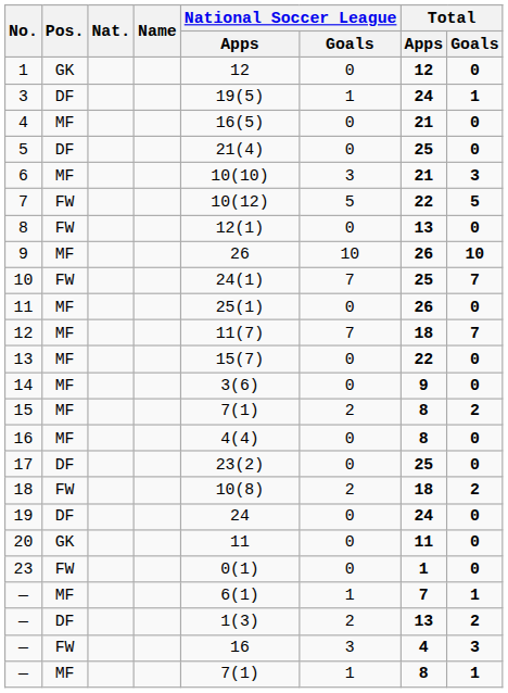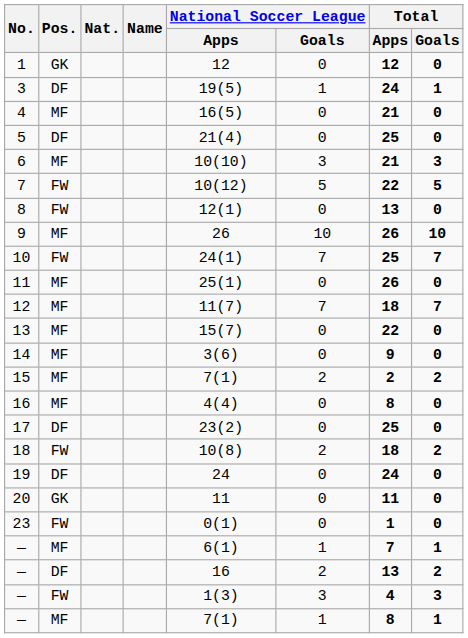 <table class="wikitable sortable" style="text-align:center">
 <tr>
 <th rowspan="2">No.</th>
 <th rowspan="2">Pos.</th>
 <th rowspan="2">Nat.</th>
 <th rowspan="2">Name</th>
 <th colspan="2"><a href='#'>National Soccer League</a></th>
 <th colspan="2">Total</th>
 </tr>
 <tr>
 <th>Apps</th>
 <th>Goals</th>
 <th>Apps</th>
 <th>Goals</th>
 </tr>
 <tr>
 <td>1</td>
 <td>GK</td>
 <td></td>
 <td align=left></td>
 <td>12</td>
 <td>0</td>
 <td><strong>12</strong></td>
 <td><strong>0</strong></td>
 </tr>
 <tr>
 <td>3</td>
 <td>DF</td>
 <td></td>
 <td align=left></td>
 <td>19(5)</td>
 <td>1</td>
 <td><strong>24</strong></td>
 <td><strong>1</strong></td>
 </tr>
 <tr>
 <td>4</td>
 <td>MF</td>
 <td></td>
 <td align=left></td>
 <td>16(5)</td>
 <td>0</td>
 <td><strong>21</strong></td>
 <td><strong>0</strong></td>
 </tr>
 <tr>
 <td>5</td>
 <td>DF</td>
 <td></td>
 <td align=left></td>
 <td>21(4)</td>
 <td>0</td>
 <td><strong>25</strong></td>
 <td><strong>0</strong></td>
 </tr>
 <tr>
 <td>6</td>
 <td>MF</td>
 <td></td>
 <td align=left></td>
 <td>10(10)</td>
 <td>3</td>
 <td><strong>21</strong></td>
 <td><strong>3</strong></td>
 </tr>
 <tr>
 <td>7</td>
 <td>FW</td>
 <td></td>
 <td align=left></td>
 <td>10(12)</td>
 <td>5</td>
 <td><strong>22</strong></td>
 <td><strong>5</strong></td>
 </tr>
 <tr>
 <td>8</td>
 <td>FW</td>
 <td></td>
 <td align=left></td>
 <td>12(1)</td>
 <td>0</td>
 <td><strong>13</strong></td>
 <td><strong>0</strong></td>
 </tr>
 <tr>
 <td>9</td>
 <td>MF</td>
 <td></td>
 <td align=left></td>
 <td>26</td>
 <td>10</td>
 <td><strong>26</strong></td>
 <td><strong>10</strong></td>
 </tr>
 <tr>
 <td>10</td>
 <td>FW</td>
 <td></td>
 <td align=left></td>
 <td>24(1)</td>
 <td>7</td>
 <td><strong>25</strong></td>
 <td><strong>7</strong></td>
 </tr>
 <tr>
 <td>11</td>
 <td>MF</td>
 <td></td>
 <td align=left></td>
 <td>25(1)</td>
 <td>0</td>
 <td><strong>26</strong></td>
 <td><strong>0</strong></td>
 </tr>
 <tr>
 <td>12</td>
 <td>MF</td>
 <td></td>
 <td align=left></td>
 <td>11(7)</td>
 <td>7</td>
 <td><strong>18</strong></td>
 <td><strong>7</strong></td>
 </tr>
 <tr>
 <td>13</td>
 <td>MF</td>
 <td></td>
 <td align=left></td>
 <td>15(7)</td>
 <td>0</td>
 <td><strong>22</strong></td>
 <td><strong>0</strong></td>
 </tr>
 <tr>
 <td>14</td>
 <td>MF</td>
 <td></td>
 <td align=left></td>
 <td>3(6)</td>
 <td>0</td>
 <td><strong>9</strong></td>
 <td><strong>0</strong></td>
 </tr>
 <tr>
 <td>15</td>
 <td>MF</td>
 <td></td>
 <td align=left></td>
 <td>7(1)</td>
 <td>2</td>
-<td><strong>8</strong></td>
+<td><strong>2</strong></td>
 <td><strong>2</strong></td>
 </tr>
 <tr>
 <td>16</td>
 <td>MF</td>
 <td></td>
 <td align=left></td>
 <td>4(4)</td>
 <td>0</td>
 <td><strong>8</strong></td>
 <td><strong>0</strong></td>
 </tr>
 <tr>
 <td>17</td>
 <td>DF</td>
 <td></td>
 <td align=left></td>
 <td>23(2)</td>
 <td>0</td>
 <td><strong>25</strong></td>
 <td><strong>0</strong></td>
 </tr>
 <tr>
 <td>18</td>
 <td>FW</td>
 <td></td>
 <td align=left></td>
 <td>10(8)</td>
 <td>2</td>
 <td><strong>18</strong></td>
 <td><strong>2</strong></td>
 </tr>
 <tr>
 <td>19</td>
 <td>DF</td>
 <td></td>
 <td align=left></td>
 <td>24</td>
 <td>0</td>
 <td><strong>24</strong></td>
 <td><strong>0</strong></td>
 </tr>
 <tr>
 <td>20</td>
 <td>GK</td>
 <td></td>
 <td align=left></td>
 <td>11</td>
 <td>0</td>
 <td><strong>11</strong></td>
 <td><strong>0</strong></td>
 </tr>
 <tr>
 <td>23</td>
 <td>FW</td>
 <td></td>
 <td align=left></td>
 <td>0(1)</td>
 <td>0</td>
 <td><strong>1</strong></td>
 <td><strong>0</strong></td>
 </tr>
 <tr>
 <td>—</td>
 <td>MF</td>
 <td></td>
 <td align=left></td>
 <td>6(1)</td>
 <td>1</td>
 <td><strong>7</strong></td>
 <td><strong>1</strong></td>
 </tr>
 <tr>
 <td>—</td>
 <td>DF</td>
 <td></td>
 <td align=left></td>
-<td>1(3)</td>
+<td>16</td>
 <td>2</td>
 <td><strong>13</strong></td>
 <td><strong>2</strong></td>
 </tr>
 <tr>
 <td>—</td>
 <td>FW</td>
 <td></td>
 <td align=left></td>
-<td>16</td>
+<td>1(3)</td>
 <td>3</td>
 <td><strong>4</strong></td>
 <td><strong>3</strong></td>
 </tr>
 <tr>
 <td>—</td>
 <td>MF</td>
 <td></td>
 <td align=left></td>
 <td>7(1)</td>
 <td>1</td>
 <td><strong>8</strong></td>
 <td><strong>1</strong></td>
 </tr>
 </table>
